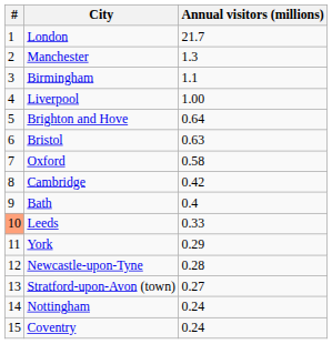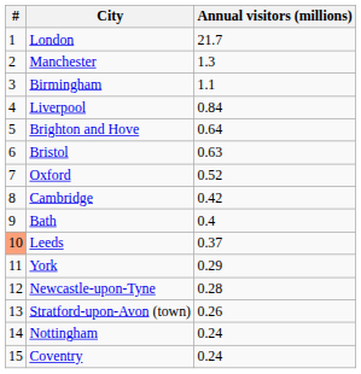 <table class="wikitable">
 <tr>
 <th>#</th>
 <th>City</th>
 <th>Annual visitors (millions)</th>
 </tr>
 <tr>
 <td>1</td>
 <td><a href='#'>London</a></td>
 <td>21.7</td>
 </tr>
 <tr>
 <td>2</td>
 <td><a href='#'>Manchester</a></td>
 <td>1.3</td>
 </tr>
 <tr>
 <td>3</td>
 <td><a href='#'>Birmingham</a></td>
 <td>1.1</td>
 </tr>
 <tr>
 <td>4</td>
 <td><a href='#'>Liverpool</a></td>
-<td>1.00</td>
+<td>0.84</td>
 </tr>
 <tr>
 <td>5</td>
 <td><a href='#'>Brighton and Hove</a></td>
 <td>0.64</td>
 </tr>
 <tr>
 <td>6</td>
 <td><a href='#'>Bristol</a></td>
 <td>0.63</td>
 </tr>
 <tr>
 <td>7</td>
 <td><a href='#'>Oxford</a></td>
-<td>0.58</td>
+<td>0.52</td>
 </tr>
 <tr>
 <td>8</td>
 <td><a href='#'>Cambridge</a></td>
 <td>0.42</td>
 </tr>
 <tr>
 <td>9</td>
 <td><a href='#'>Bath</a></td>
 <td>0.4</td>
 </tr>
 <tr>
 <td style="background: lightsalmon;">10</td>
 <td><a href='#'>Leeds</a></td>
-<td>0.33</td>
+<td>0.37</td>
 </tr>
 <tr>
 <td>11</td>
 <td><a href='#'>York</a></td>
 <td>0.29</td>
 </tr>
 <tr>
 <td>12</td>
 <td><a href='#'>Newcastle-upon-Tyne</a></td>
 <td>0.28</td>
 </tr>
 <tr>
 <td>13</td>
 <td><a href='#'>Stratford-upon-Avon</a> (town)</td>
-<td>0.27</td>
+<td>0.26</td>
 </tr>
 <tr>
 <td>14</td>
 <td><a href='#'>Nottingham</a></td>
 <td>0.24</td>
 </tr>
 <tr>
 <td>15</td>
 <td><a href='#'>Coventry</a></td>
 <td>0.24</td>
 </tr>
 </table>
